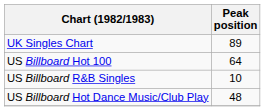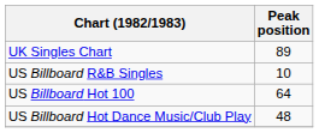 <table class="wikitable sortable">
 <tr>
 <th>Chart (1982/1983)</th>
 <th align="center">Peak<br>position</th>
 </tr>
 <tr>
 <td><a href='#'>UK Singles Chart</a></td>
 <td align="center">89</td>
 </tr>
 <tr>
+<td>US <em>Billboard</em> <a href='#'>R&B Singles</a></td>
+<td align="center">10</td>
+</tr>
+<tr>
 <td>US <a href='#'><em>Billboard</em> Hot 100</a></td>
 <td align="center">64</td>
-</tr>
-<tr>
-<td>US <em>Billboard</em> <a href='#'>R&B Singles</a></td>
-<td align="center">10</td>
 </tr>
 <tr>
 <td>US <em>Billboard</em> <a href='#'>Hot Dance Music/Club Play</a></td>
 <td align="center">48</td>
 </tr>
 <tr>
 </tr>
 </table>
